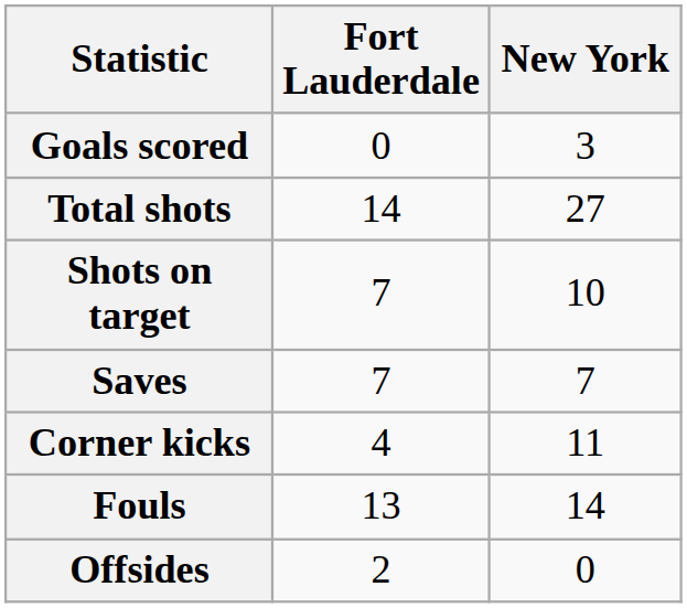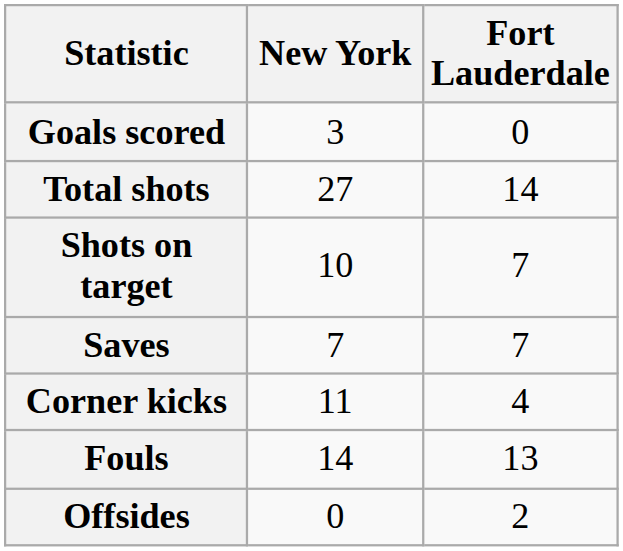 <table class="wikitable plainrowheaders" style="text-align:center">
 <tr>
 <th scope=col width=100>Statistic</th>
+<th scope=col width=70>New York</th>
 <th scope=col width=70>Fort Lauderdale</th>
-<th scope=col width=70>New York</th>
 </tr>
 <tr>
 <th scope=row>Goals scored</th>
+<td>3</td>
 <td>0</td>
-<td>3</td>
 </tr>
 <tr>
 <th scope=row>Total shots</th>
+<td>27</td>
 <td>14</td>
-<td>27</td>
 </tr>
 <tr>
 <th scope=row>Shots on target</th>
+<td>10</td>
 <td>7</td>
-<td>10</td>
 </tr>
 <tr>
 <th scope=row>Saves</th>
 <td>7</td>
 <td>7</td>
 </tr>
 <tr>
 <th scope=row>Corner kicks</th>
+<td>11</td>
 <td>4</td>
-<td>11</td>
 </tr>
 <tr>
 <th scope=row>Fouls</th>
+<td>14</td>
 <td>13</td>
-<td>14</td>
 </tr>
 <tr>
 <th scope=row>Offsides</th>
+<td>0</td>
 <td>2</td>
-<td>0</td>
 </tr>
 </table>
